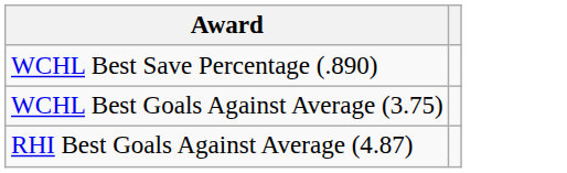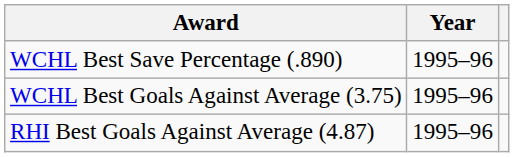 <table class="wikitable">
 <tr>
 <th>Award</th>
+<th>Year</th>
 <th></th>
 </tr>
 <tr>
 <td><a href='#'>WCHL</a> Best Save Percentage (.890)</td>
+<td>1995–96</td>
 <td></td>
 </tr>
 <tr>
 <td><a href='#'>WCHL</a> Best Goals Against Average (3.75)</td>
+<td>1995–96</td>
 <td></td>
 </tr>
 <tr>
 <td><a href='#'>RHI</a> Best Goals Against Average (4.87)</td>
+<td>1995–96</td>
 <td></td>
 </tr>
 </table>
